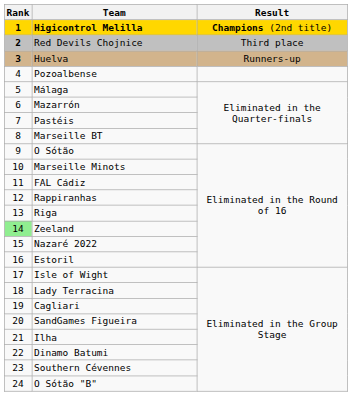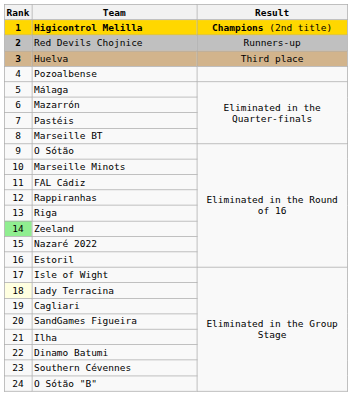 <table class="wikitable" style="text-align:center">
 <tr>
 <th>Rank</th>
 <th width=220>Team</th>
 <th width=200>Result</th>
 </tr>
 <tr bgcolor="gold">
 <td><strong>1</strong></td>
 <td align="left"><strong> Higicontrol Melilla</strong></td>
 <td><strong>Champions</strong> (2nd title)</td>
 </tr>
 <tr bgcolor="silver">
 <td><strong>2</strong></td>
 <td align="left"> Red Devils Chojnice</td>
-<td>Third place</td>
+<td>Runners-up</td>
 </tr>
 <tr bgcolor="tan">
 <td><strong>3</strong></td>
 <td align="left"> Huelva</td>
-<td>Runners-up</td>
+<td>Third place</td>
 </tr>
 <tr>
 <td>4</td>
 <td align="left"> Pozoalbense</td>
 </tr>
 <tr>
 <td>5</td>
 <td align="left"> Málaga</td>
 <td rowspan="4">Eliminated in the Quarter-finals</td>
 </tr>
 <tr>
 <td>6</td>
 <td align="left"> Mazarrón</td>
 </tr>
 <tr>
 <td>7</td>
 <td align="left"> Pastéis</td>
 </tr>
 <tr>
 <td>8</td>
 <td align="left"> Marseille BT</td>
 </tr>
 <tr>
 <td>9</td>
 <td align="left"> O Sótão</td>
 <td rowspan="8">Eliminated in the Round of 16</td>
 </tr>
 <tr>
 <td>10</td>
 <td align="left"> Marseille Minots</td>
 </tr>
 <tr>
 <td>11</td>
 <td align="left"> FAL Cádiz</td>
 </tr>
 <tr>
 <td>12</td>
 <td align="left"> Rappiranhas</td>
 </tr>
 <tr>
 <td>13</td>
 <td align="left"> Riga</td>
 </tr>
 <tr>
 <td style="background: lightgreen;">14</td>
 <td align="left"> Zeeland</td>
 </tr>
 <tr>
 <td>15</td>
 <td align="left"> Nazaré 2022</td>
 </tr>
 <tr>
 <td>16</td>
 <td align="left"> Estoril</td>
 </tr>
 <tr>
 <td>17</td>
 <td align="left"> Isle of Wight</td>
 <td rowspan="8">Eliminated in the Group Stage</td>
 </tr>
 <tr>
-<td>18</td>
+<td style="background: lightyellow;">18</td>
 <td align="left"> Lady Terracina</td>
 </tr>
 <tr>
 <td>19</td>
 <td align="left"> Cagliari</td>
 </tr>
 <tr>
 <td>20</td>
 <td align="left"> SandGames Figueira</td>
 </tr>
 <tr>
 <td>21</td>
 <td align="left"> Ilha</td>
 </tr>
 <tr>
 <td>22</td>
 <td align="left"> Dinamo Batumi</td>
 </tr>
 <tr>
 <td>23</td>
 <td align="left"> Southern Cévennes</td>
 </tr>
 <tr>
 <td>24</td>
 <td align="left"> O Sótão "B"</td>
 </tr>
 </table>
